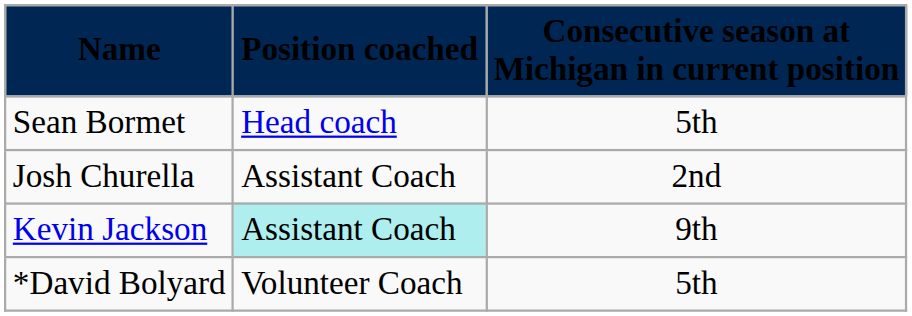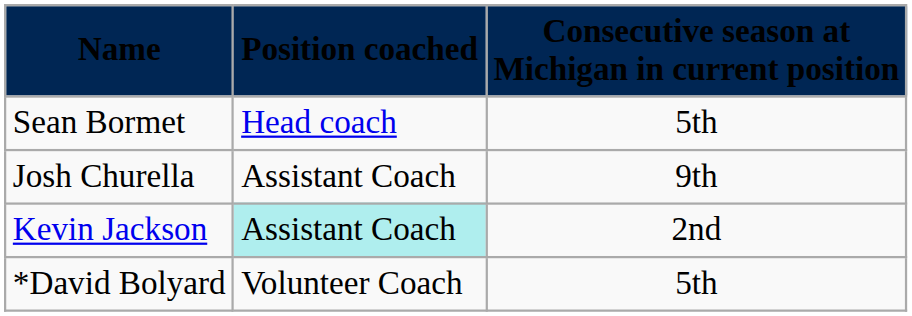 <table class="wikitable" style="font-size:93%;">
 <tr>
 <th style="background:#002654;"><span>Name</span></th>
 <th style="background:#002654;"><span>Position coached</span></th>
 <th style="background:#002654;"><span>Consecutive season at<br>Michigan in current position</span></th>
 </tr>
 <tr>
 <td>Sean Bormet</td>
 <td><a href='#'>Head coach</a></td>
 <td align=center>5th</td>
 </tr>
 <tr>
 <td>Josh Churella</td>
 <td>Assistant Coach</td>
-<td align=center>2nd</td>
+<td align=center>9th</td>
 </tr>
 <tr>
 <td><a href='#'>Kevin Jackson</a></td>
 <td style="background: paleturquoise;">Assistant Coach</td>
-<td align=center>9th</td>
+<td align=center>2nd</td>
 </tr>
 <tr>
 <td>*David Bolyard</td>
 <td>Volunteer Coach</td>
 <td align=center>5th</td>
 </tr>
 </table>
